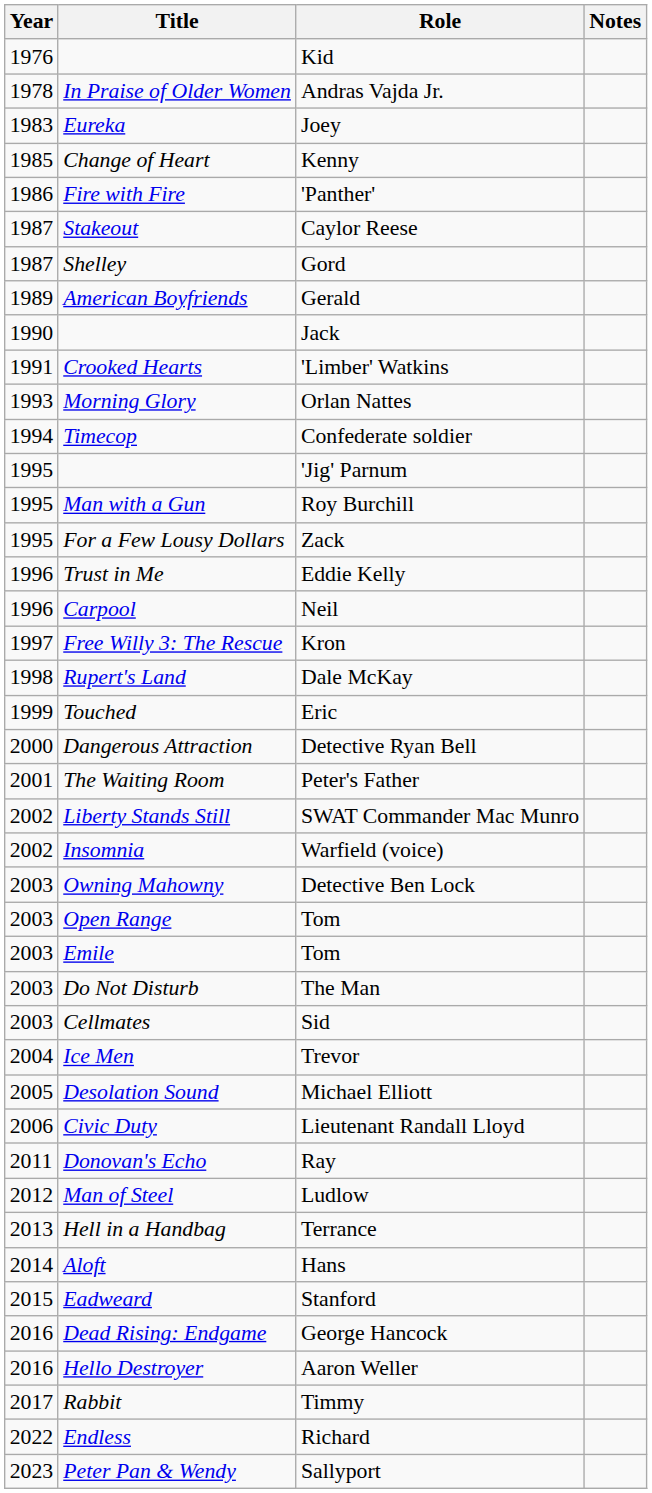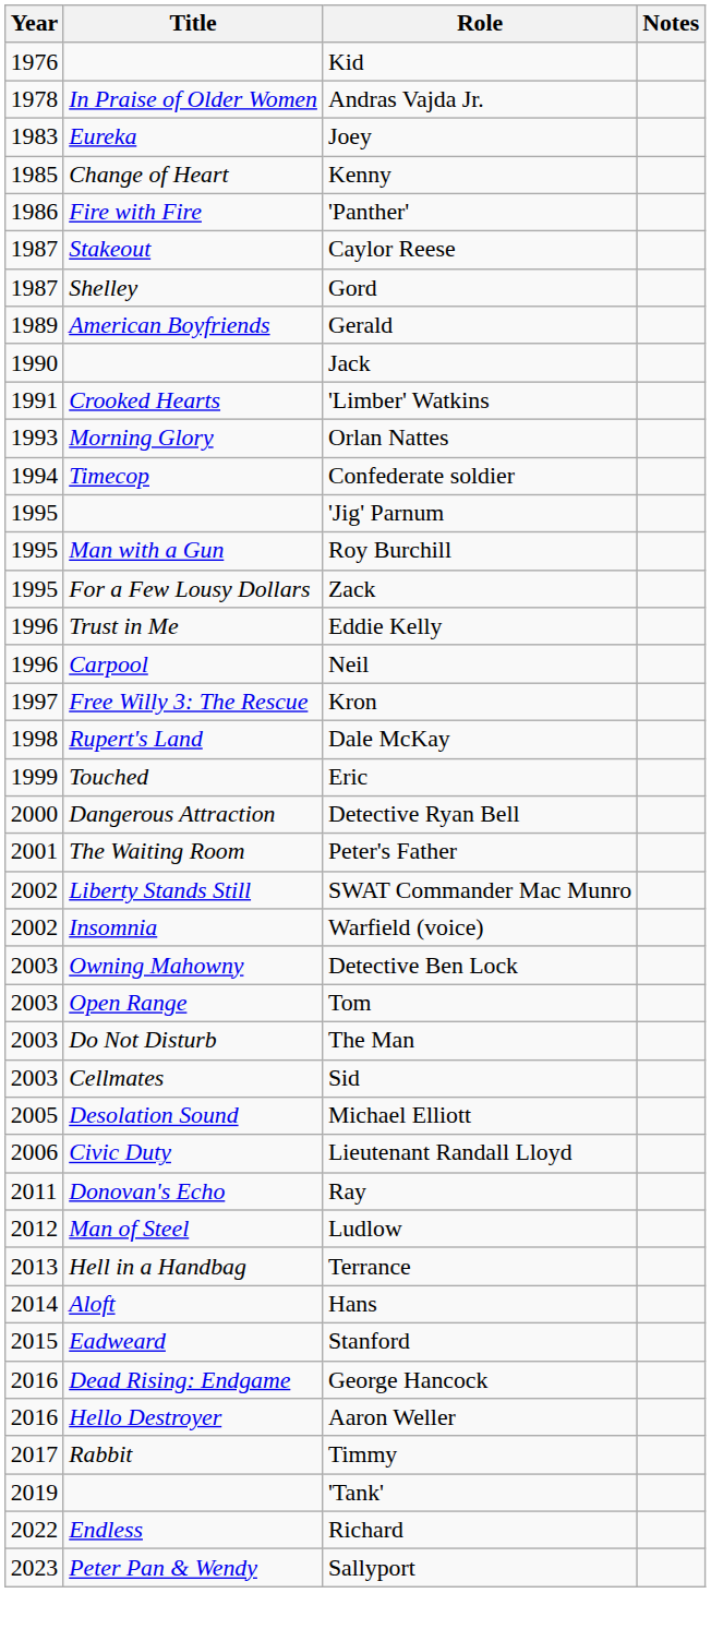 <table class="wikitable sortable">
 <tr>
 <th>Year</th>
 <th>Title</th>
 <th>Role</th>
 <th class="unsortable">Notes</th>
 </tr>
 <tr>
 <td>1976</td>
 <td><em></em></td>
 <td>Kid</td>
 <td></td>
 </tr>
 <tr>
 <td>1978</td>
 <td><em><a href='#'>In Praise of Older Women</a></em></td>
 <td>Andras Vajda Jr.</td>
 <td></td>
 </tr>
 <tr>
 <td>1983</td>
 <td><em><a href='#'>Eureka</a></em></td>
 <td>Joey</td>
 <td></td>
 </tr>
 <tr>
 <td>1985</td>
 <td><em>Change of Heart</em></td>
 <td>Kenny</td>
 <td></td>
 </tr>
 <tr>
 <td>1986</td>
 <td><em><a href='#'>Fire with Fire</a></em></td>
 <td>'Panther'</td>
 <td></td>
 </tr>
 <tr>
 <td>1987</td>
 <td><em><a href='#'>Stakeout</a></em></td>
 <td>Caylor Reese</td>
 <td></td>
 </tr>
 <tr>
 <td>1987</td>
 <td><em>Shelley</em></td>
 <td>Gord</td>
 <td></td>
 </tr>
 <tr>
 <td>1989</td>
 <td><em><a href='#'>American Boyfriends</a></em></td>
 <td>Gerald</td>
 <td></td>
 </tr>
 <tr>
 <td>1990</td>
 <td><em></em></td>
 <td>Jack</td>
 <td></td>
 </tr>
 <tr>
 <td>1991</td>
 <td><em><a href='#'>Crooked Hearts</a></em></td>
 <td>'Limber' Watkins</td>
 <td></td>
 </tr>
 <tr>
 <td>1993</td>
 <td><em><a href='#'>Morning Glory</a></em></td>
 <td>Orlan Nattes</td>
 <td></td>
 </tr>
 <tr>
 <td>1994</td>
 <td><em><a href='#'>Timecop</a></em></td>
 <td>Confederate soldier</td>
 <td></td>
 </tr>
 <tr>
 <td>1995</td>
 <td><em></em></td>
 <td>'Jig' Parnum</td>
 <td></td>
 </tr>
 <tr>
 <td>1995</td>
 <td><em><a href='#'>Man with a Gun</a></em></td>
 <td>Roy Burchill</td>
 <td></td>
 </tr>
 <tr>
 <td>1995</td>
 <td><em>For a Few Lousy Dollars</em></td>
 <td>Zack</td>
 <td></td>
 </tr>
 <tr>
 <td>1996</td>
 <td><em>Trust in Me</em></td>
 <td>Eddie Kelly</td>
 <td></td>
 </tr>
 <tr>
 <td>1996</td>
 <td><em><a href='#'>Carpool</a></em></td>
 <td>Neil</td>
 <td></td>
 </tr>
 <tr>
 <td>1997</td>
 <td><em><a href='#'>Free Willy 3: The Rescue</a></em></td>
 <td>Kron</td>
 <td></td>
 </tr>
 <tr>
 <td>1998</td>
 <td><em><a href='#'>Rupert's Land</a></em></td>
 <td>Dale McKay</td>
 <td></td>
 </tr>
 <tr>
 <td>1999</td>
 <td><em>Touched</em></td>
 <td>Eric</td>
 <td></td>
 </tr>
 <tr>
 <td>2000</td>
 <td><em>Dangerous Attraction</em></td>
 <td>Detective Ryan Bell</td>
 <td></td>
 </tr>
 <tr>
 <td>2001</td>
 <td data-sort-value="Waiting Room, The"><em>The Waiting Room</em></td>
 <td>Peter's Father</td>
 <td></td>
 </tr>
 <tr>
 <td>2002</td>
 <td><em><a href='#'>Liberty Stands Still</a></em></td>
 <td>SWAT Commander Mac Munro</td>
 <td></td>
 </tr>
 <tr>
 <td>2002</td>
 <td><em><a href='#'>Insomnia</a></em></td>
 <td>Warfield (voice)</td>
 <td></td>
 </tr>
 <tr>
 <td>2003</td>
 <td><em><a href='#'>Owning Mahowny</a></em></td>
 <td>Detective Ben Lock</td>
 <td></td>
 </tr>
 <tr>
 <td>2003</td>
 <td><em><a href='#'>Open Range</a></em></td>
 <td>Tom</td>
 <td></td>
 </tr>
 <tr>
 <td>2003</td>
-<td><em><a href='#'>Emile</a></em></td>
-<td>Tom</td>
-<td></td>
-</tr>
-<tr>
-<td>2003</td>
 <td><em>Do Not Disturb</em></td>
 <td>The Man</td>
 <td></td>
 </tr>
 <tr>
 <td>2003</td>
 <td><em>Cellmates</em></td>
 <td>Sid</td>
-<td></td>
-</tr>
-<tr>
-<td>2004</td>
-<td><em><a href='#'>Ice Men</a></em></td>
-<td>Trevor</td>
 <td></td>
 </tr>
 <tr>
 <td>2005</td>
 <td><em><a href='#'>Desolation Sound</a></em></td>
 <td>Michael Elliott</td>
 <td></td>
 </tr>
 <tr>
 <td>2006</td>
 <td><em><a href='#'>Civic Duty</a></em></td>
 <td>Lieutenant Randall Lloyd</td>
 <td></td>
 </tr>
 <tr>
 <td>2011</td>
 <td><em><a href='#'>Donovan's Echo</a></em></td>
 <td>Ray</td>
 <td></td>
 </tr>
 <tr>
 <td>2012</td>
 <td><em><a href='#'>Man of Steel</a></em></td>
 <td>Ludlow</td>
 <td></td>
 </tr>
 <tr>
 <td>2013</td>
 <td><em>Hell in a Handbag</em></td>
 <td>Terrance</td>
 <td></td>
 </tr>
 <tr>
 <td>2014</td>
 <td><em><a href='#'>Aloft</a></em></td>
 <td>Hans</td>
 <td></td>
 </tr>
 <tr>
 <td>2015</td>
 <td><em><a href='#'>Eadweard</a></em></td>
 <td>Stanford</td>
 <td></td>
 </tr>
 <tr>
 <td>2016</td>
 <td><em><a href='#'>Dead Rising: Endgame</a></em></td>
 <td>George Hancock</td>
 <td></td>
 </tr>
 <tr>
 <td>2016</td>
 <td><em><a href='#'>Hello Destroyer</a></em></td>
 <td>Aaron Weller</td>
 <td></td>
 </tr>
 <tr>
 <td>2017</td>
 <td><em>Rabbit</em></td>
 <td>Timmy</td>
 <td></td>
 </tr>
 <tr>
+<td>2019</td>
+<td><em></em></td>
+<td>'Tank'</td>
+<td></td>
+</tr>
+<tr>
 <td>2022</td>
 <td><em><a href='#'>Endless</a></em></td>
 <td>Richard</td>
 <td></td>
 </tr>
 <tr>
 <td>2023</td>
 <td><em><a href='#'>Peter Pan & Wendy</a></em></td>
 <td>Sallyport</td>
 <td></td>
 </tr>
 <tr>
 </tr>
 </table>
